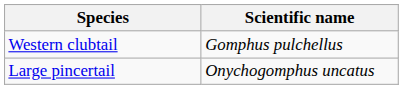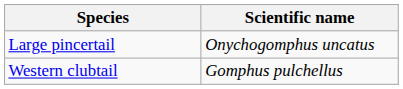 <table class="wikitable">
 <tr>
 <th>Species</th>
 <th>Scientific name</th>
 </tr>
 <tr>
+<td><a href='#'>Large pincertail</a></td>
+<td><em>Onychogomphus uncatus</em></td>
+</tr>
+<tr>
 <td style="width:180px"><a href='#'>Western clubtail</a></td>
 <td style="width:180px"><em>Gomphus pulchellus</em></td>
 </tr>
-<tr>
-<td><a href='#'>Large pincertail</a></td>
-<td><em>Onychogomphus uncatus</em></td>
-</tr>
 </table>
